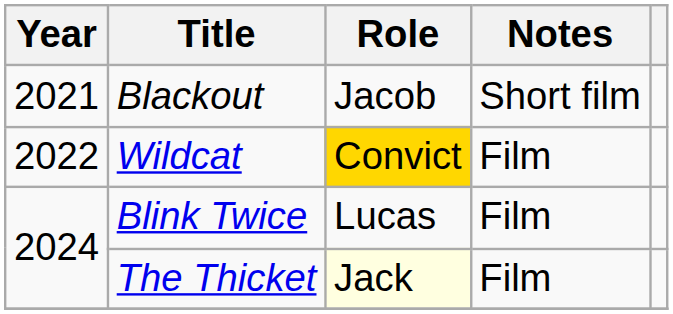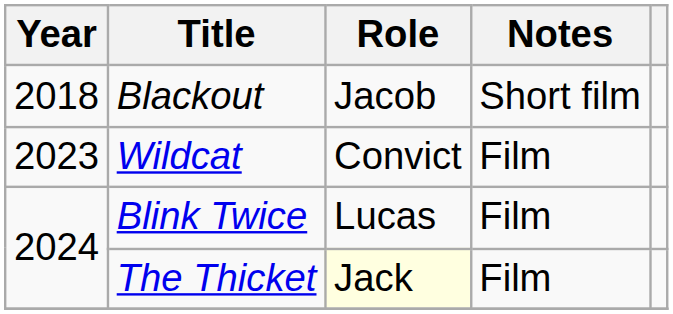 <table class="wikitable sortable">
 <tr>
 <th>Year</th>
 <th>Title</th>
 <th>Role</th>
 <th class="unsortable">Notes</th>
 <th class="unsortable"></th>
 </tr>
 <tr>
-<td>2021</td>
+<td>2018</td>
 <td><em>Blackout</em></td>
 <td>Jacob</td>
 <td>Short film</td>
 <td></td>
 </tr>
 <tr>
-<td>2022</td>
+<td>2023</td>
 <td><em><a href='#'>Wildcat</a></em></td>
-<td style="background: gold;">Convict</td>
+<td>Convict</td>
 <td>Film</td>
 <td></td>
 </tr>
 <tr>
 <td rowspan="2">2024</td>
 <td><em><a href='#'>Blink Twice</a></em></td>
 <td>Lucas</td>
 <td>Film</td>
 <td></td>
 </tr>
 <tr>
 <td><em><a href='#'>The Thicket</a></em></td>
 <td style="background: lightyellow;">Jack</td>
 <td>Film</td>
 <td></td>
 </tr>
 <tr>
 </tr>
 </table>
